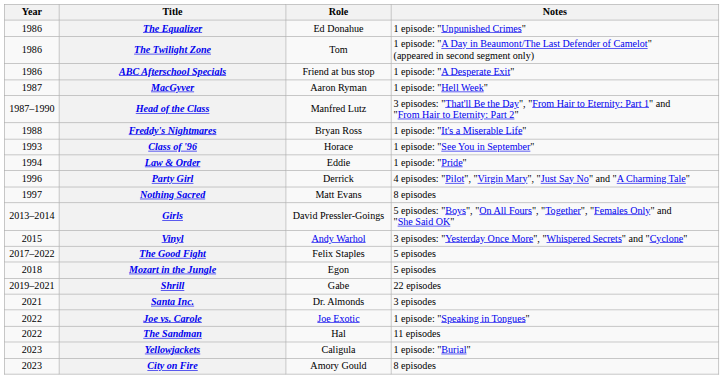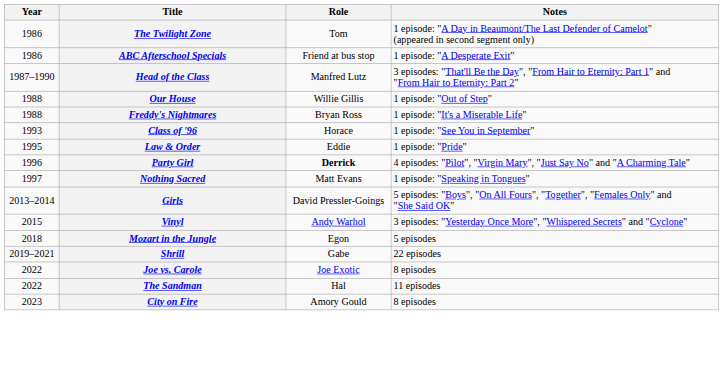 <table class="wikitable sortable" style="text-align: center;">
 <tr>
 <th style="min-width: 5em;">Year</th>
 <th style="min-width: 22em;">Title</th>
 <th style="min-width: 10em;">Role</th>
 <th class="unsortable" style="min-width: 32em;">Notes</th>
-</tr>
-<tr>
-<td>1986</td>
-<th scope="row"><em><a href='#'>The Equalizer</a></em></th>
-<td>Ed Donahue</td>
-<td style="text-align: left;">1 episode: "<a href='#'>Unpunished Crimes</a>"</td>
 </tr>
 <tr>
 <td>1986</td>
 <th scope="row"><em><a href='#'>The Twilight Zone</a></em></th>
 <td>Tom</td>
 <td style="text-align: left;">1 episode: "<a href='#'>A Day in Beaumont/The Last Defender of Camelot</a>"<br>(appeared in second segment only)</td>
 </tr>
 <tr>
 <td>1986</td>
 <th scope="row"><em><a href='#'>ABC Afterschool Specials</a></em></th>
 <td>Friend at bus stop</td>
 <td style="text-align: left;">1 episode: "<a href='#'>A Desperate Exit</a>"</td>
 </tr>
 <tr>
-<td>1987</td>
-<th scope="row"><em><a href='#'>MacGyver</a></em></th>
-<td>Aaron Ryman</td>
-<td style="text-align: left;">1 episode: "<a href='#'>Hell Week</a>"</td>
-</tr>
-<tr>
 <td>1987–1990</td>
 <th scope="row"><em><a href='#'>Head of the Class</a></em></th>
 <td>Manfred Lutz</td>
 <td style="text-align: left;">3 episodes: "<a href='#'>That'll Be the Day</a>", "<a href='#'>From Hair to Eternity: Part 1</a>" and<br>"<a href='#'>From Hair to Eternity: Part 2</a>"</td>
+</tr>
+<tr>
+<td>1988</td>
+<th scope="row"><em><a href='#'>Our House</a></em></th>
+<td>Willie Gillis</td>
+<td style="text-align: left;">1 episode: "<a href='#'>Out of Step</a>"</td>
 </tr>
 <tr>
 <td>1988</td>
 <th scope="row"><em><a href='#'>Freddy's Nightmares</a></em></th>
 <td>Bryan Ross</td>
 <td style="text-align: left;">1 episode: "<a href='#'>It's a Miserable Life</a>"</td>
 </tr>
 <tr>
 <td>1993</td>
 <th scope="row"><em><a href='#'>Class of '96</a></em></th>
 <td>Horace</td>
 <td style="text-align: left;">1 episode: "<a href='#'>See You in September</a>"</td>
 </tr>
 <tr>
-<td>1994</td>
+<td>1995</td>
 <th scope="row"><em><a href='#'>Law & Order</a></em></th>
 <td>Eddie</td>
 <td style="text-align: left;">1 episode: "<a href='#'>Pride</a>"</td>
 </tr>
 <tr>
 <td>1996</td>
 <th scope="row"><em><a href='#'>Party Girl</a></em></th>
-<td>Derrick</td>
+<td><strong>Derrick</strong></td>
 <td style="text-align: left;">4 episodes: "<a href='#'>Pilot</a>", "<a href='#'>Virgin Mary</a>", "<a href='#'>Just Say No</a>" and "<a href='#'>A Charming Tale</a>"</td>
 </tr>
 <tr>
 <td>1997</td>
 <th scope="row"><em><a href='#'>Nothing Sacred</a></em></th>
 <td>Matt Evans</td>
-<td style="text-align: left;">8 episodes</td>
+<td style="text-align: left;">1 episode: "<a href='#'>Speaking in Tongues</a>"</td>
 </tr>
 <tr>
 <td>2013–2014</td>
 <th scope="row"><em><a href='#'>Girls</a></em></th>
 <td>David Pressler-Goings</td>
 <td style="text-align: left;">5 episodes: "<a href='#'>Boys</a>", "<a href='#'>On All Fours</a>", "<a href='#'>Together</a>", "<a href='#'>Females Only</a>" and<br>"<a href='#'>She Said OK</a>"</td>
 </tr>
 <tr>
 <td>2015</td>
 <th scope="row"><em><a href='#'>Vinyl</a></em></th>
 <td><a href='#'>Andy Warhol</a></td>
 <td style="text-align: left;">3 episodes: "<a href='#'>Yesterday Once More</a>", "<a href='#'>Whispered Secrets</a>" and "<a href='#'>Cyclone</a>"</td>
 </tr>
 <tr>
-<td>2017–2022</td>
-<th scope="row"><em><a href='#'>The Good Fight</a></em></th>
-<td>Felix Staples</td>
-<td style="text-align: left;">5 episodes</td>
-</tr>
-<tr>
 <td>2018</td>
 <th scope="row"><em><a href='#'>Mozart in the Jungle</a></em></th>
 <td>Egon</td>
 <td style="text-align: left;">5 episodes</td>
 </tr>
 <tr>
 <td>2019–2021</td>
 <th scope="row"><em><a href='#'>Shrill</a></em></th>
 <td>Gabe</td>
 <td style="text-align: left;">22 episodes</td>
 </tr>
 <tr>
-<td>2021</td>
-<th scope="row"><em><a href='#'>Santa Inc.</a></em></th>
-<td>Dr. Almonds</td>
-<td style="text-align: left;">3 episodes</td>
-</tr>
-<tr>
 <td>2022</td>
 <th scope="row"><em><a href='#'>Joe vs. Carole</a></em></th>
 <td><a href='#'>Joe Exotic</a></td>
-<td style="text-align: left;">1 episode: "<a href='#'>Speaking in Tongues</a>"</td>
+<td style="text-align: left;">8 episodes</td>
 </tr>
 <tr>
 <td>2022</td>
 <th scope="row"><em><a href='#'>The Sandman</a></em></th>
 <td>Hal</td>
 <td style="text-align: left;">11 episodes</td>
 </tr>
 <tr>
 <td>2023</td>
-<th scope="row"><em><a href='#'>Yellowjackets</a></em></th>
-<td>Caligula</td>
-<td style="text-align: left;">1 episode: "<a href='#'>Burial</a>"</td>
-</tr>
-<tr>
-<td>2023</td>
 <th scope="row"><em><a href='#'>City on Fire</a></em></th>
 <td>Amory Gould</td>
 <td style="text-align: left;">8 episodes</td>
 </tr>
 </table>
